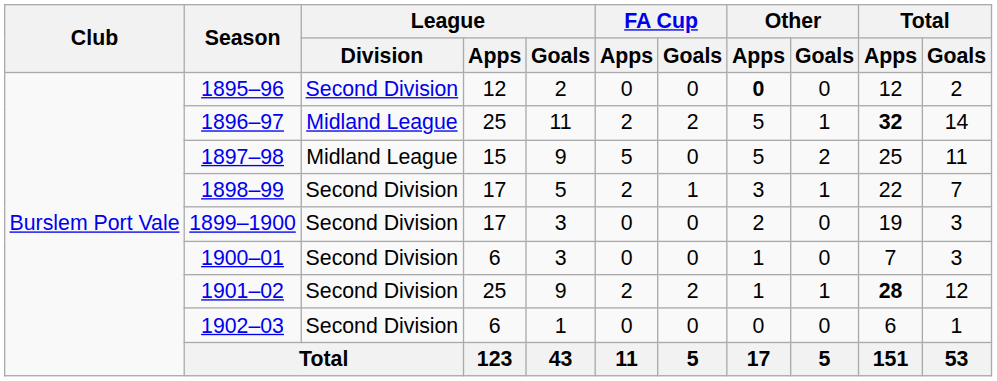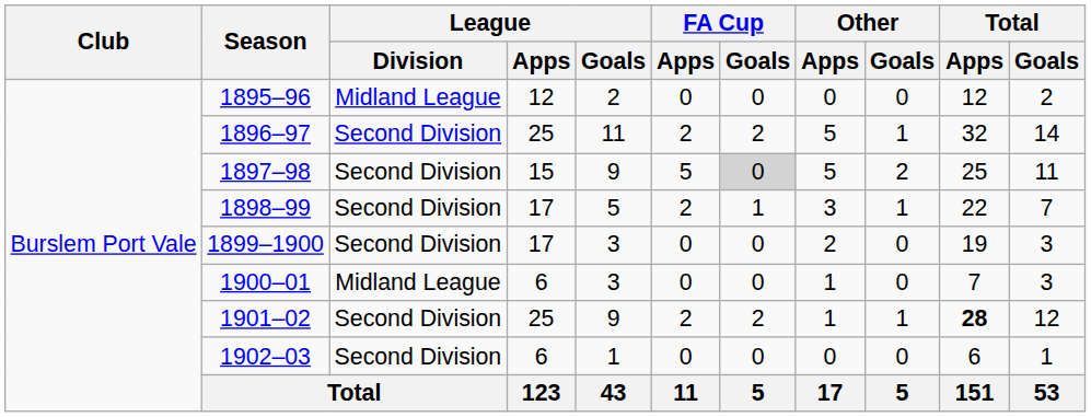 <table class="wikitable" style="text-align:center">
 <tr>
 <th rowspan="2">Club</th>
 <th rowspan="2">Season</th>
 <th colspan="3">League</th>
 <th colspan="2"><a href='#'>FA Cup</a></th>
 <th colspan="2">Other</th>
 <th colspan="2">Total</th>
 </tr>
 <tr>
 <th>Division</th>
 <th>Apps</th>
 <th>Goals</th>
 <th>Apps</th>
 <th>Goals</th>
 <th>Apps</th>
 <th>Goals</th>
 <th>Apps</th>
 <th>Goals</th>
 </tr>
 <tr>
 <td rowspan="9"><a href='#'>Burslem Port Vale</a></td>
 <td><a href='#'>1895–96</a></td>
-<td><a href='#'>Second Division</a></td>
+<td><a href='#'>Midland League</a></td>
 <td>12</td>
 <td>2</td>
 <td>0</td>
 <td>0</td>
-<td><strong>0</strong></td>
+<td>0</td>
 <td>0</td>
 <td>12</td>
 <td>2</td>
 </tr>
 <tr>
 <td><a href='#'>1896–97</a></td>
-<td><a href='#'>Midland League</a></td>
+<td><a href='#'>Second Division</a></td>
 <td>25</td>
 <td>11</td>
 <td>2</td>
 <td>2</td>
 <td>5</td>
 <td>1</td>
-<td><strong>32</strong></td>
+<td>32</td>
 <td>14</td>
 </tr>
 <tr>
 <td><a href='#'>1897–98</a></td>
-<td>Midland League</td>
+<td>Second Division</td>
 <td>15</td>
 <td>9</td>
 <td>5</td>
-<td>0</td>
+<td style="background: lightgrey;">0</td>
 <td>5</td>
 <td>2</td>
 <td>25</td>
 <td>11</td>
 </tr>
 <tr>
 <td><a href='#'>1898–99</a></td>
 <td>Second Division</td>
 <td>17</td>
 <td>5</td>
 <td>2</td>
 <td>1</td>
 <td>3</td>
 <td>1</td>
 <td>22</td>
 <td>7</td>
 </tr>
 <tr>
 <td><a href='#'>1899–1900</a></td>
 <td>Second Division</td>
 <td>17</td>
 <td>3</td>
 <td>0</td>
 <td>0</td>
 <td>2</td>
 <td>0</td>
 <td>19</td>
 <td>3</td>
 </tr>
 <tr>
 <td><a href='#'>1900–01</a></td>
-<td>Second Division</td>
+<td>Midland League</td>
 <td>6</td>
 <td>3</td>
 <td>0</td>
 <td>0</td>
 <td>1</td>
 <td>0</td>
 <td>7</td>
 <td>3</td>
 </tr>
 <tr>
 <td><a href='#'>1901–02</a></td>
 <td>Second Division</td>
 <td>25</td>
 <td>9</td>
 <td>2</td>
 <td>2</td>
 <td>1</td>
 <td>1</td>
 <td><strong>28</strong></td>
 <td>12</td>
 </tr>
 <tr>
 <td><a href='#'>1902–03</a></td>
 <td>Second Division</td>
 <td>6</td>
 <td>1</td>
 <td>0</td>
 <td>0</td>
 <td>0</td>
 <td>0</td>
 <td>6</td>
 <td>1</td>
 </tr>
 <tr>
 <th colspan="2">Total</th>
 <th>123</th>
 <th>43</th>
 <th>11</th>
 <th>5</th>
 <th>17</th>
 <th>5</th>
 <th>151</th>
 <th>53</th>
 </tr>
 </table>
